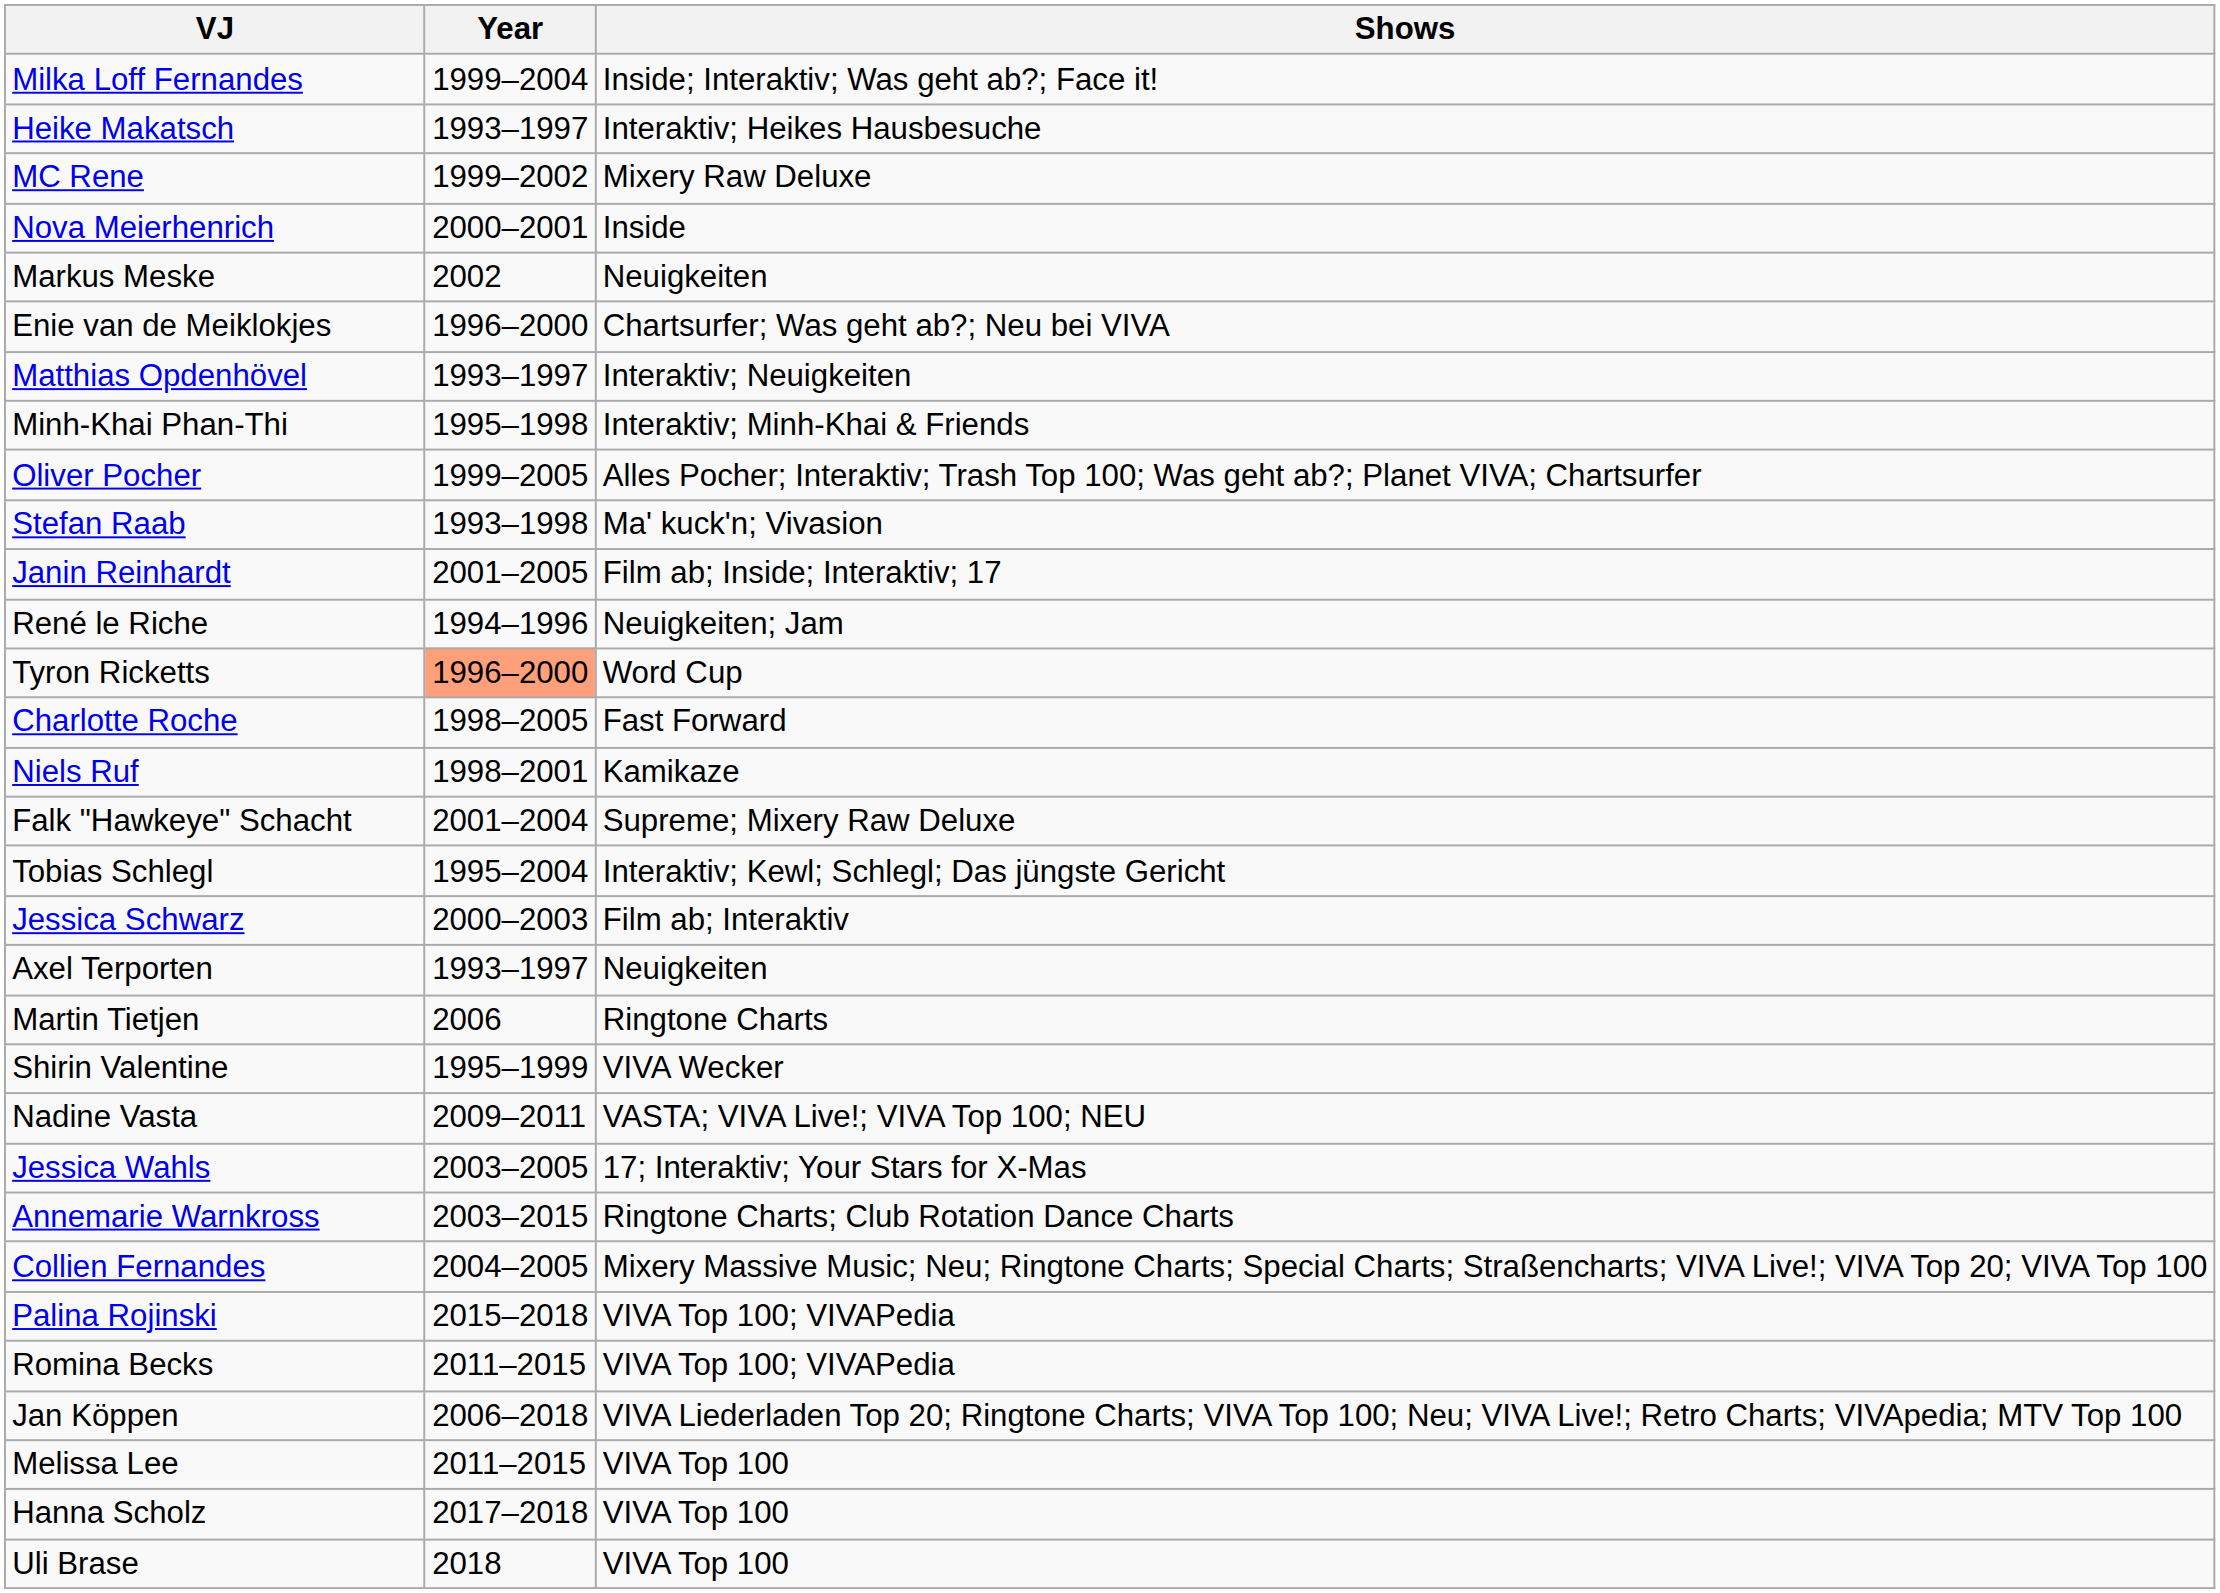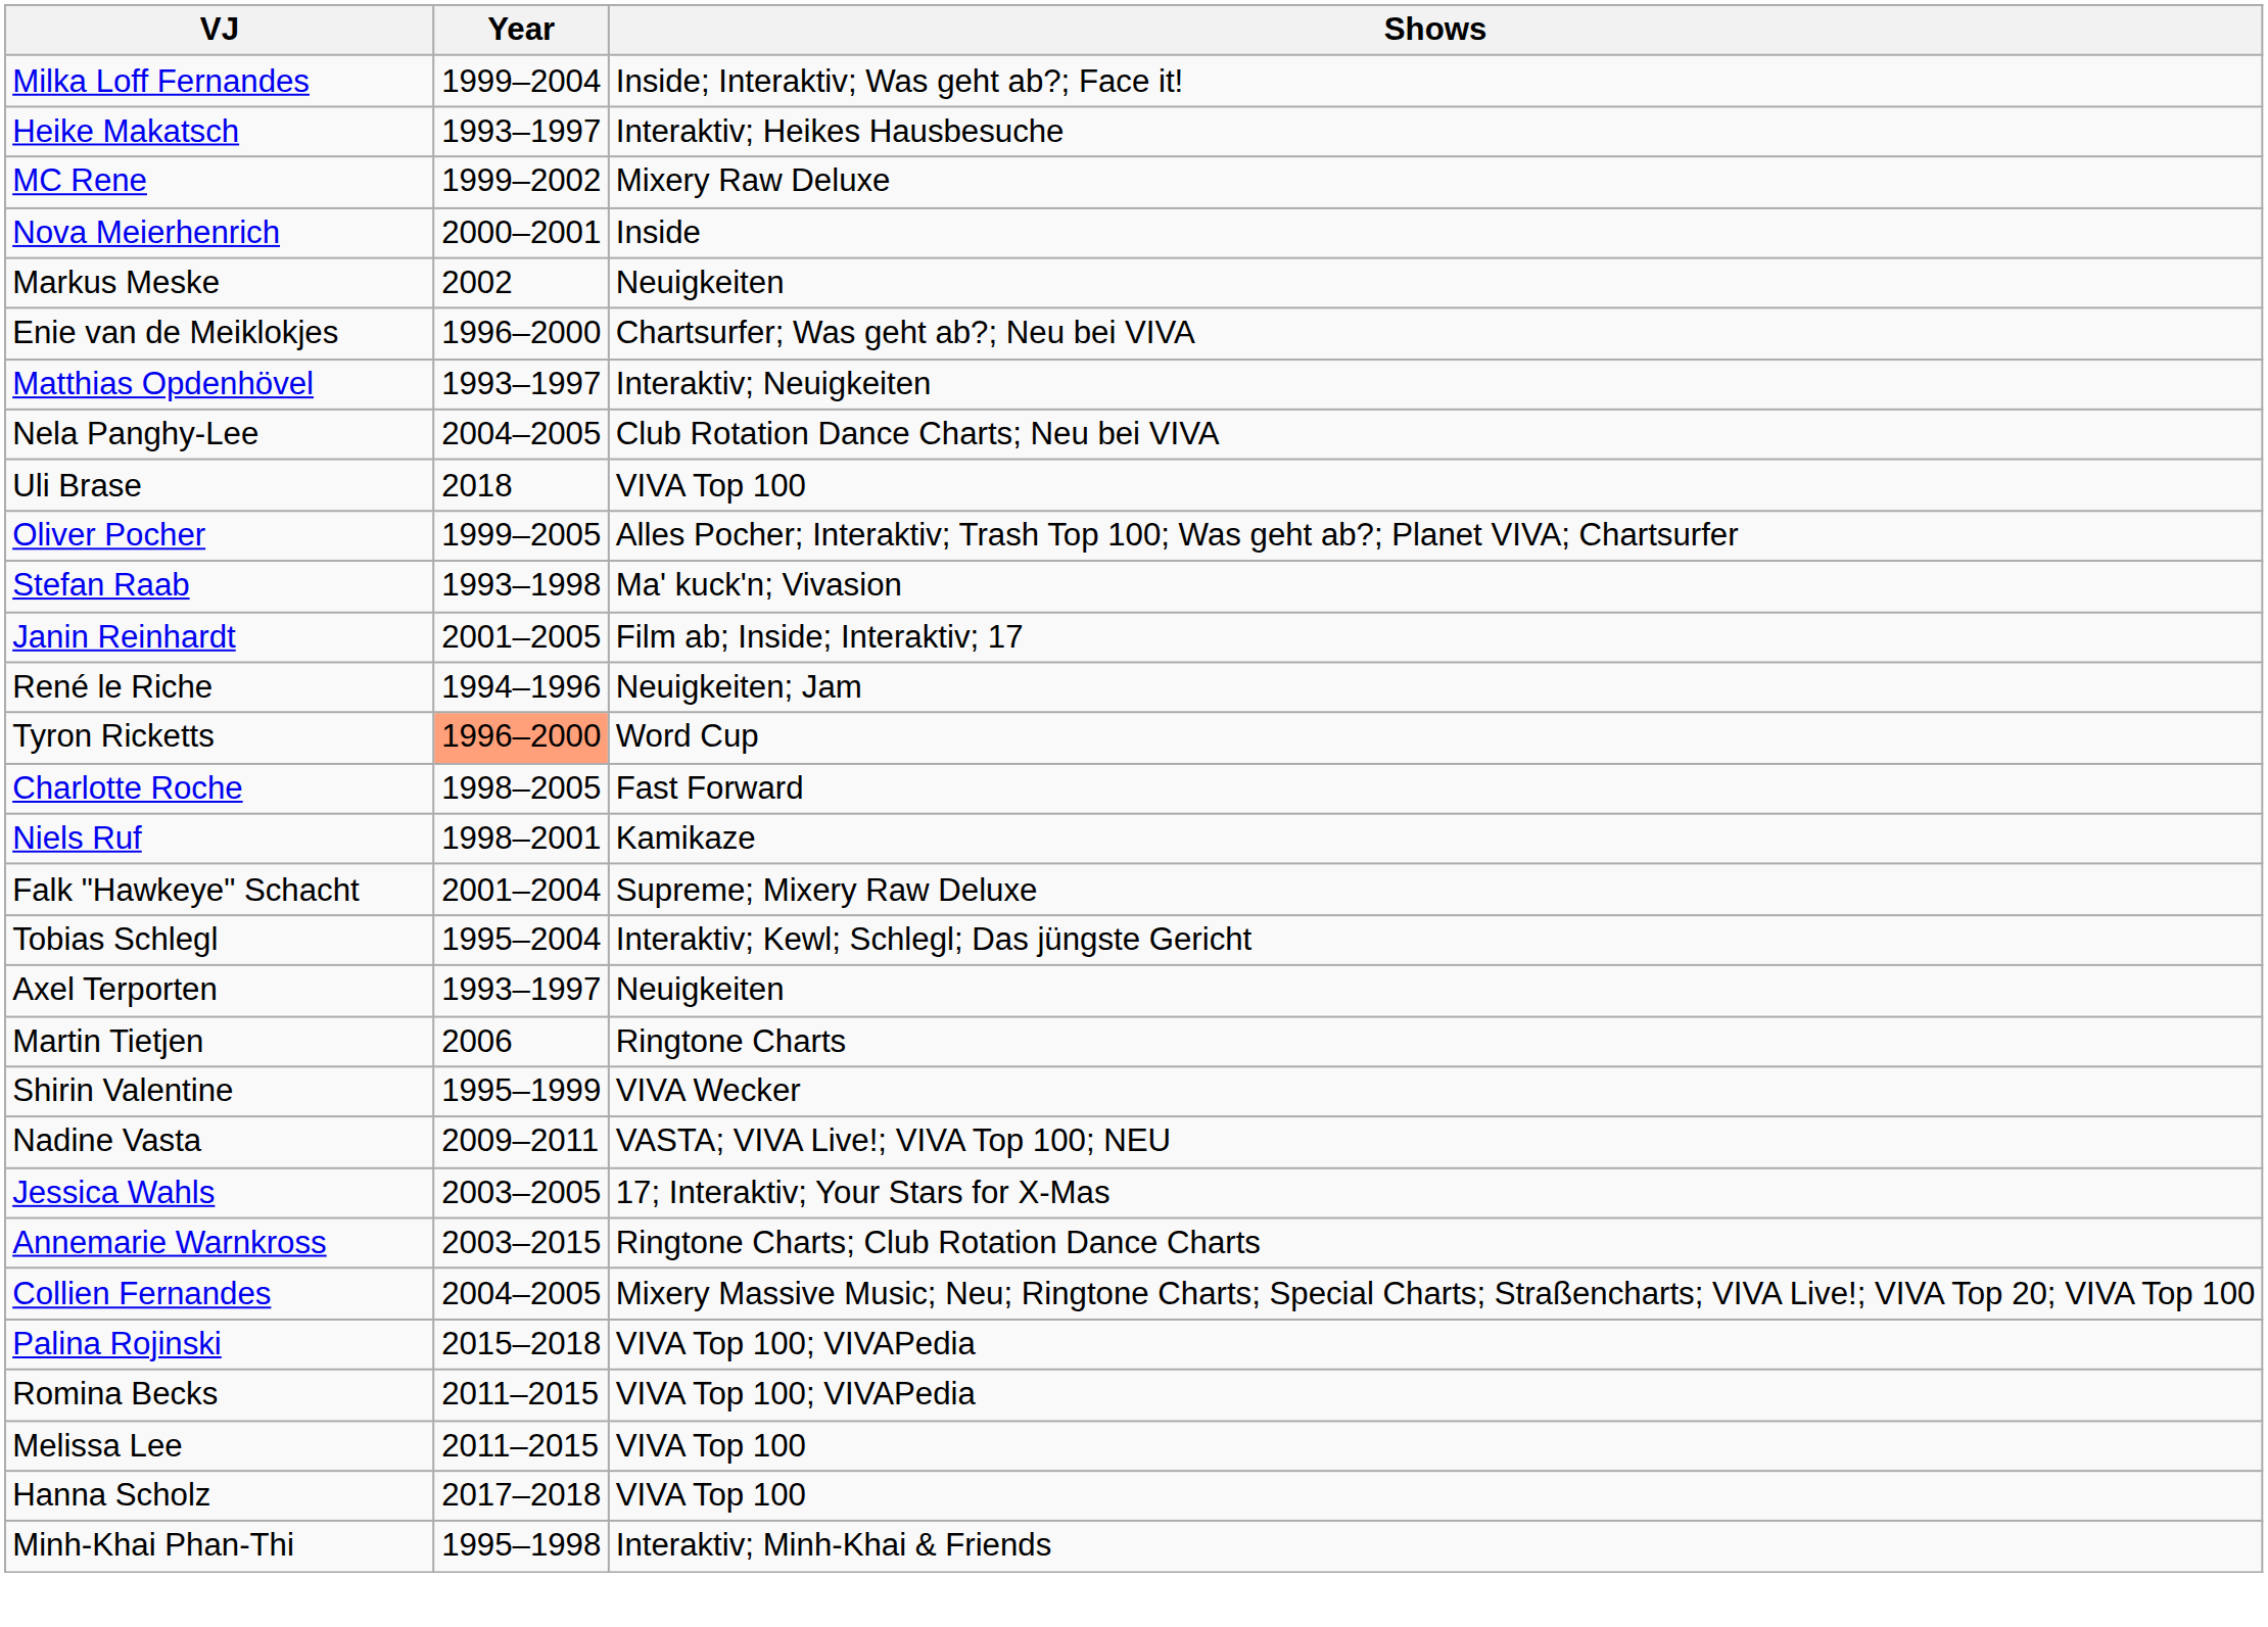 <table class="wikitable sortable">
 <tr>
 <th style="width:13em;">VJ</th>
 <th>Year</th>
 <th>Shows</th>
 </tr>
 <tr>
 <td><a href='#'>Milka Loff Fernandes</a></td>
 <td>1999–2004</td>
 <td>Inside; Interaktiv; Was geht ab?; Face it!</td>
 </tr>
 <tr>
 <td><a href='#'>Heike Makatsch</a></td>
 <td>1993–1997</td>
 <td>Interaktiv; Heikes Hausbesuche</td>
 </tr>
 <tr>
 <td><a href='#'>MC Rene</a></td>
 <td>1999–2002</td>
 <td>Mixery Raw Deluxe</td>
 </tr>
 <tr>
 <td><a href='#'>Nova Meierhenrich</a></td>
 <td>2000–2001</td>
 <td>Inside</td>
 </tr>
 <tr>
 <td>Markus Meske</td>
 <td>2002</td>
 <td>Neuigkeiten</td>
 </tr>
 <tr>
 <td>Enie van de Meiklokjes<br> </td>
 <td>1996–2000</td>
 <td>Chartsurfer; Was geht ab?; Neu bei VIVA</td>
 </tr>
 <tr>
 <td><a href='#'>Matthias Opdenhövel</a></td>
 <td>1993–1997</td>
 <td>Interaktiv; Neuigkeiten</td>
 </tr>
 <tr>
-<td>Minh-Khai Phan-Thi</td>
-<td>1995–1998</td>
-<td>Interaktiv; Minh-Khai & Friends</td>
+<td>Nela Panghy-Lee</td>
+<td>2004–2005</td>
+<td>Club Rotation Dance Charts; Neu bei VIVA</td>
+</tr>
+<tr>
+<td>Uli Brase</td>
+<td>2018</td>
+<td>VIVA Top 100</td>
 </tr>
 <tr>
 <td><a href='#'>Oliver Pocher</a></td>
 <td>1999–2005</td>
 <td>Alles Pocher; Interaktiv; Trash Top 100; Was geht ab?; Planet VIVA; Chartsurfer</td>
 </tr>
 <tr>
 <td><a href='#'>Stefan Raab</a></td>
 <td>1993–1998</td>
 <td>Ma' kuck'n; Vivasion</td>
 </tr>
 <tr>
 <td><a href='#'>Janin Reinhardt</a></td>
 <td>2001–2005</td>
 <td>Film ab; Inside; Interaktiv; 17</td>
 </tr>
 <tr>
 <td>René le Riche</td>
 <td>1994–1996</td>
 <td>Neuigkeiten; Jam</td>
 </tr>
 <tr>
 <td>Tyron Ricketts</td>
 <td style="background: lightsalmon;">1996–2000</td>
 <td>Word Cup</td>
 </tr>
 <tr>
 <td><a href='#'>Charlotte Roche</a></td>
 <td>1998–2005</td>
 <td>Fast Forward</td>
 </tr>
 <tr>
 <td><a href='#'>Niels Ruf</a></td>
 <td>1998–2001</td>
 <td>Kamikaze</td>
 </tr>
 <tr>
 <td>Falk "Hawkeye" Schacht</td>
 <td>2001–2004</td>
 <td>Supreme; Mixery Raw Deluxe</td>
 </tr>
 <tr>
 <td>Tobias Schlegl</td>
 <td>1995–2004</td>
 <td>Interaktiv; Kewl; Schlegl; Das jüngste Gericht</td>
 </tr>
 <tr>
-<td><a href='#'>Jessica Schwarz</a></td>
-<td>2000–2003</td>
-<td>Film ab; Interaktiv</td>
-</tr>
-<tr>
 <td>Axel Terporten</td>
 <td>1993–1997</td>
 <td>Neuigkeiten</td>
 </tr>
 <tr>
 <td>Martin Tietjen</td>
 <td>2006</td>
 <td>Ringtone Charts</td>
 </tr>
 <tr>
 <td>Shirin Valentine</td>
 <td>1995–1999</td>
 <td>VIVA Wecker</td>
 </tr>
 <tr>
 <td>Nadine Vasta</td>
 <td>2009–2011</td>
 <td>VASTA; VIVA Live!; VIVA Top 100; NEU</td>
 </tr>
 <tr>
 <td><a href='#'>Jessica Wahls</a></td>
 <td>2003–2005</td>
 <td>17; Interaktiv; Your Stars for X-Mas</td>
 </tr>
 <tr>
 <td><a href='#'>Annemarie Warnkross</a></td>
 <td>2003–2015</td>
 <td>Ringtone Charts; Club Rotation Dance Charts</td>
 </tr>
 <tr>
 <td><a href='#'>Collien Fernandes</a></td>
 <td>2004–2005</td>
 <td>Mixery Massive Music; Neu; Ringtone Charts; Special Charts; Straßencharts; VIVA Live!; VIVA Top 20; VIVA Top 100</td>
 </tr>
 <tr>
 <td><a href='#'>Palina Rojinski</a></td>
 <td>2015–2018</td>
 <td>VIVA Top 100; VIVAPedia</td>
 </tr>
 <tr>
 <td>Romina Becks</td>
 <td>2011–2015</td>
 <td>VIVA Top 100; VIVAPedia</td>
 </tr>
 <tr>
-<td>Jan Köppen</td>
-<td>2006–2018</td>
-<td>VIVA Liederladen Top 20; Ringtone Charts; VIVA Top 100; Neu; VIVA Live!; Retro Charts; VIVApedia; MTV Top 100</td>
-</tr>
-<tr>
 <td>Melissa Lee</td>
 <td>2011–2015</td>
 <td>VIVA Top 100</td>
 </tr>
 <tr>
 <td>Hanna Scholz</td>
 <td>2017–2018</td>
 <td>VIVA Top 100</td>
 </tr>
 <tr>
-<td>Uli Brase</td>
-<td>2018</td>
-<td>VIVA Top 100</td>
+<td>Minh-Khai Phan-Thi</td>
+<td>1995–1998</td>
+<td>Interaktiv; Minh-Khai & Friends</td>
 </tr>
 <tr>
 </tr>
 </table>
